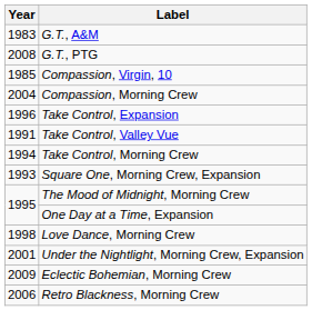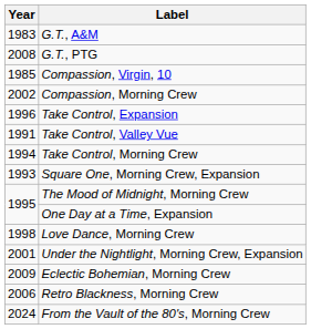 <table class="wikitable sortable">
 <tr>
 <th>Year</th>
 <th>Label</th>
 </tr>
 <tr>
 <td>1983</td>
 <td><em>G.T.</em>, <a href='#'>A&M</a></td>
 </tr>
 <tr>
 <td>2008</td>
 <td><em>G.T.</em>, PTG</td>
 </tr>
 <tr>
 <td>1985</td>
 <td><em>Compassion</em>, <a href='#'>Virgin</a>, <a href='#'>10</a></td>
 </tr>
 <tr>
-<td>2004</td>
+<td>2002</td>
 <td><em>Compassion</em>, Morning Crew</td>
 </tr>
 <tr>
 <td>1996</td>
 <td><em>Take Control</em>, <a href='#'>Expansion</a></td>
 </tr>
 <tr>
 <td>1991</td>
 <td><em>Take Control</em>, <a href='#'>Valley Vue</a></td>
 </tr>
 <tr>
 <td>1994</td>
 <td><em>Take Control</em>, Morning Crew</td>
 </tr>
 <tr>
 <td>1993</td>
 <td><em>Square One</em>, Morning Crew, Expansion</td>
 </tr>
 <tr>
 <td rowspan="2">1995</td>
 <td><em>The Mood of Midnight</em>, Morning Crew</td>
 </tr>
 <tr>
 <td><em>One Day at a Time</em>, Expansion</td>
 </tr>
 <tr>
 <td>1998</td>
 <td><em>Love Dance</em>, Morning Crew</td>
 </tr>
 <tr>
 <td>2001</td>
 <td><em>Under the Nightlight</em>, Morning Crew, Expansion</td>
 </tr>
 <tr>
 <td>2009</td>
 <td><em>Eclectic Bohemian</em>, Morning Crew</td>
 </tr>
 <tr>
 <td>2006</td>
 <td><em>Retro Blackness</em>, Morning Crew</td>
 </tr>
+<tr>
+<td>2024</td>
+<td><em>From the Vault of the 80's</em>, Morning Crew</td>
+</tr>
 </table>
